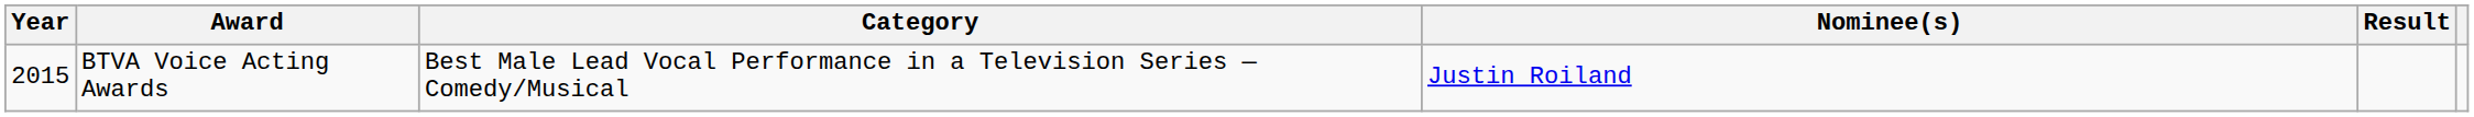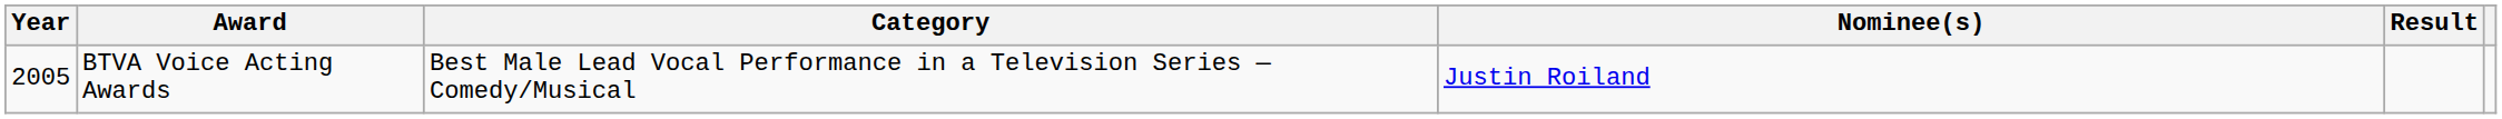 <table class="wikitable sortable"  style="font-size:95%; width:99%;">
 <tr>
 <th>Year</th>
 <th>Award</th>
 <th>Category</th>
 <th style="width:38%;">Nominee(s)</th>
 <th>Result</th>
 <th class=unsortable></th>
 </tr>
 <tr>
-<td style="text-align:center;">2015</td>
+<td style="text-align:center;">2005</td>
 <td rowspan="2">BTVA Voice Acting Awards</td>
 <td>Best Male Lead Vocal Performance in a Television Series — Comedy/Musical</td>
 <td rowspan="4"><a href='#'>Justin Roiland</a></td>
 <td></td>
 <td style="text-align:center;"></td>
 </tr>
 </table>
